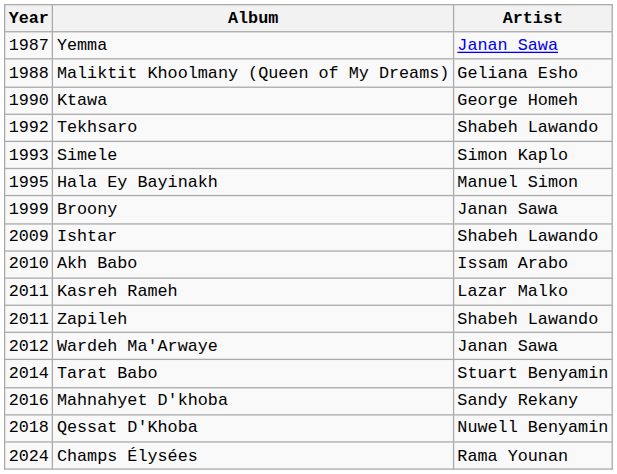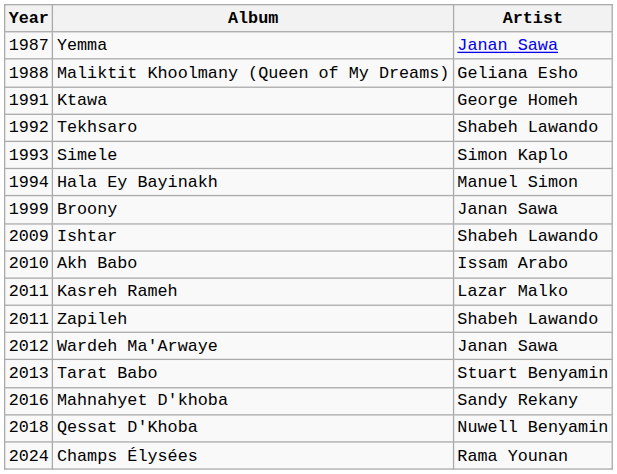 <table class="wikitable">
 <tr>
 <th style="width:1em;">Year</th>
 <th>Album</th>
 <th>Artist</th>
 </tr>
 <tr>
 <td>1987</td>
 <td>Yemma </td>
 <td><a href='#'>Janan Sawa</a></td>
 </tr>
 <tr>
 <td>1988</td>
 <td>Maliktit Khoolmany (Queen of My Dreams) </td>
 <td>Geliana Esho</td>
 </tr>
 <tr>
-<td>1990</td>
+<td>1991</td>
 <td>Ktawa </td>
 <td>George Homeh</td>
 </tr>
 <tr>
 <td>1992</td>
 <td>Tekhsaro </td>
 <td>Shabeh Lawando</td>
 </tr>
 <tr>
 <td>1993</td>
 <td>Simele </td>
 <td>Simon Kaplo</td>
 </tr>
 <tr>
-<td>1995</td>
+<td>1994</td>
 <td>Hala Ey Bayinakh </td>
 <td>Manuel Simon</td>
 </tr>
 <tr>
 <td>1999</td>
 <td>Broony </td>
 <td>Janan Sawa</td>
 </tr>
 <tr>
 <td>2009</td>
 <td>Ishtar </td>
 <td>Shabeh Lawando</td>
 </tr>
 <tr>
 <td>2010</td>
 <td>Akh Babo </td>
 <td>Issam Arabo</td>
 </tr>
 <tr>
 <td>2011</td>
 <td>Kasreh Rameh </td>
 <td>Lazar Malko</td>
 </tr>
 <tr>
 <td>2011</td>
 <td>Zapileh </td>
 <td>Shabeh Lawando</td>
 </tr>
 <tr>
 <td>2012</td>
 <td>Wardeh Ma'Arwaye </td>
 <td>Janan Sawa</td>
 </tr>
 <tr>
-<td>2014</td>
+<td>2013</td>
 <td>Tarat Babo </td>
 <td>Stuart Benyamin</td>
 </tr>
 <tr>
 <td>2016</td>
 <td>Mahnahyet D'khoba </td>
 <td>Sandy Rekany</td>
 </tr>
 <tr>
 <td>2018</td>
 <td>Qessat D'Khoba </td>
 <td>Nuwell Benyamin</td>
 </tr>
 <tr>
 <td>2024</td>
 <td>Champs Élysées </td>
 <td>Rama Younan</td>
 </tr>
 </table>
